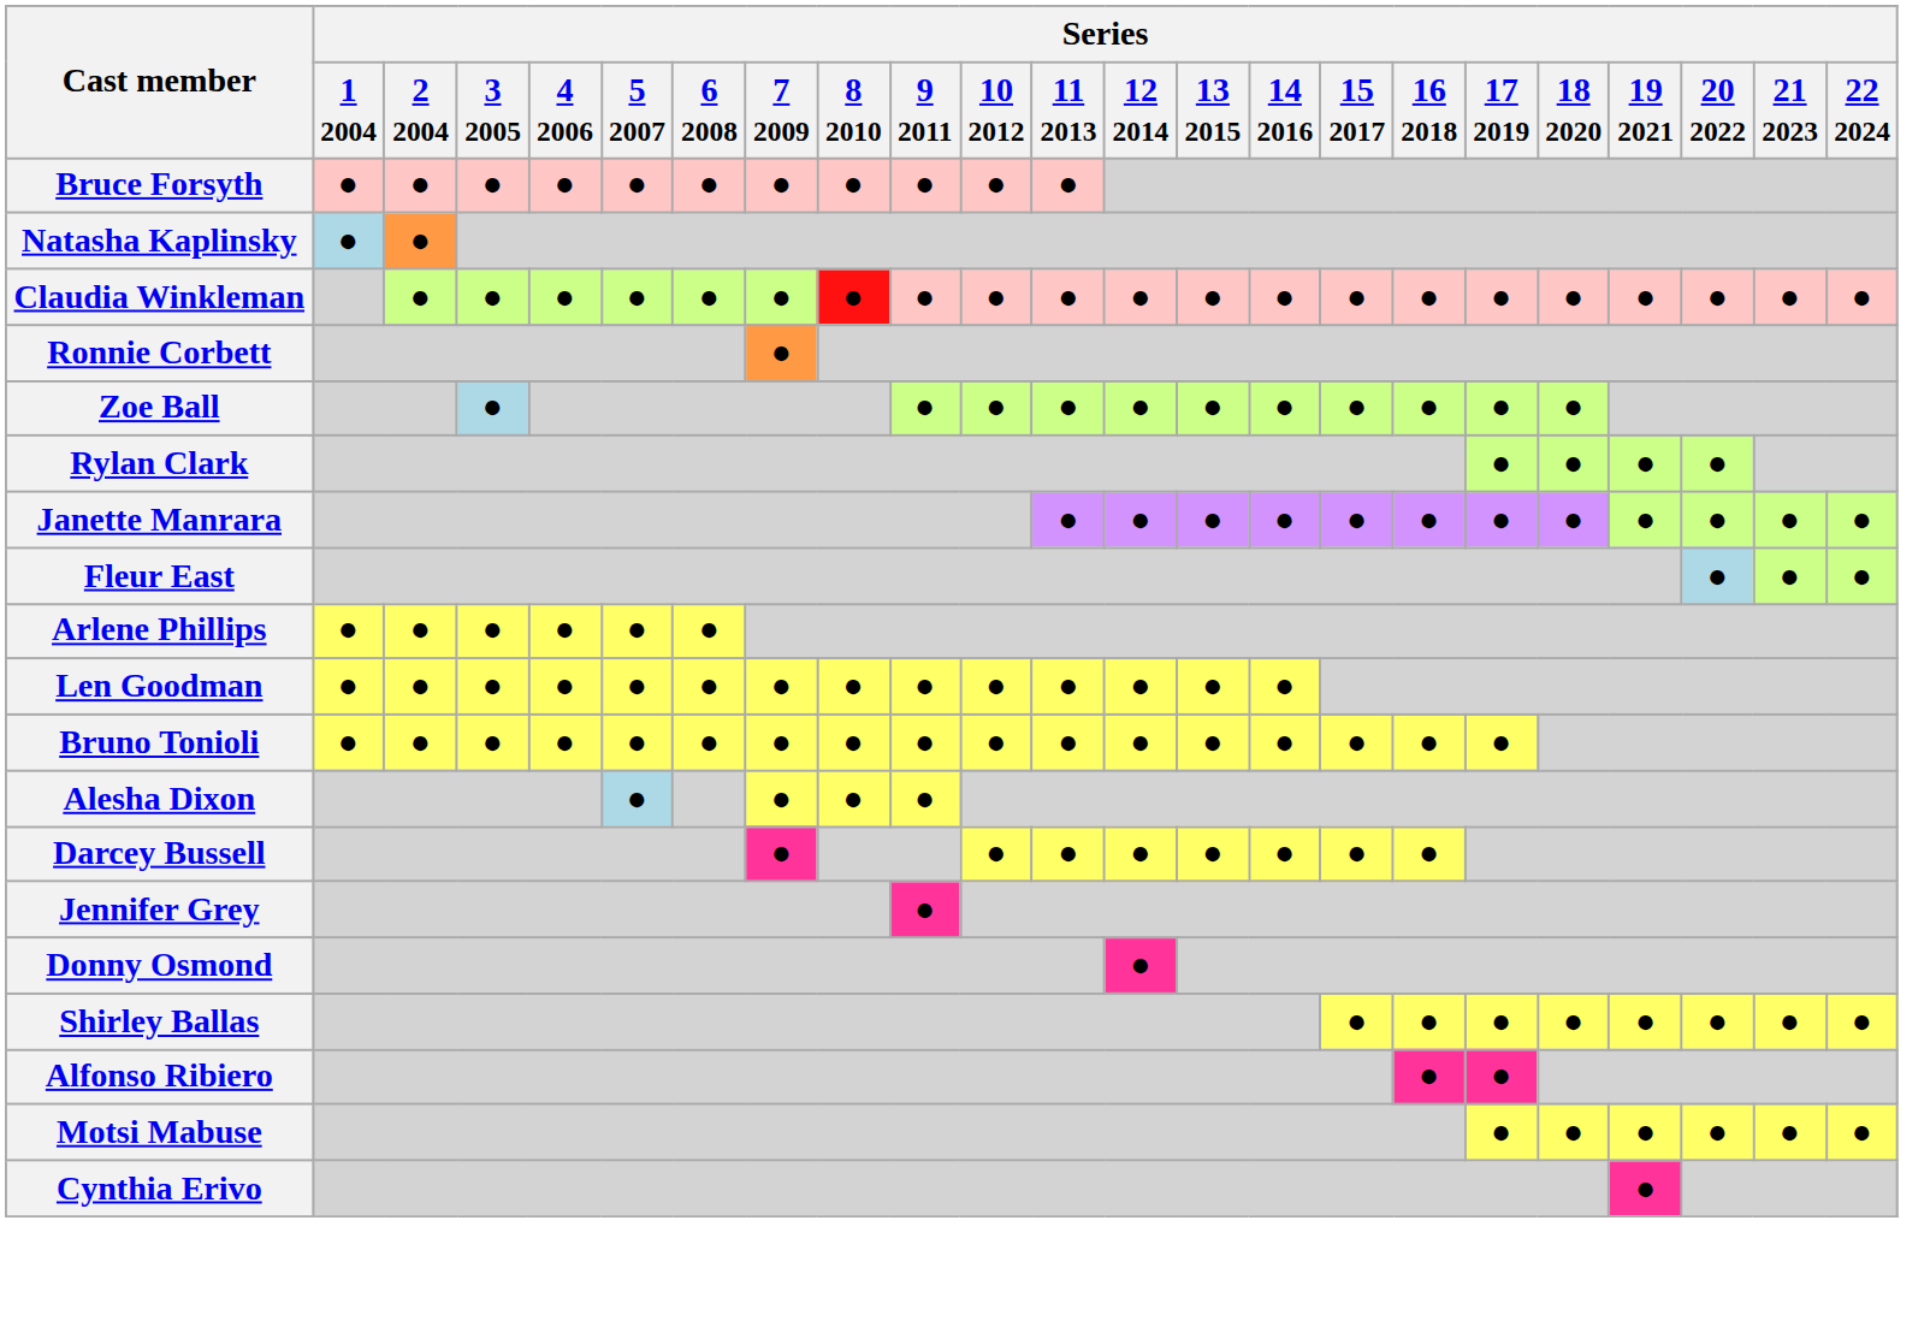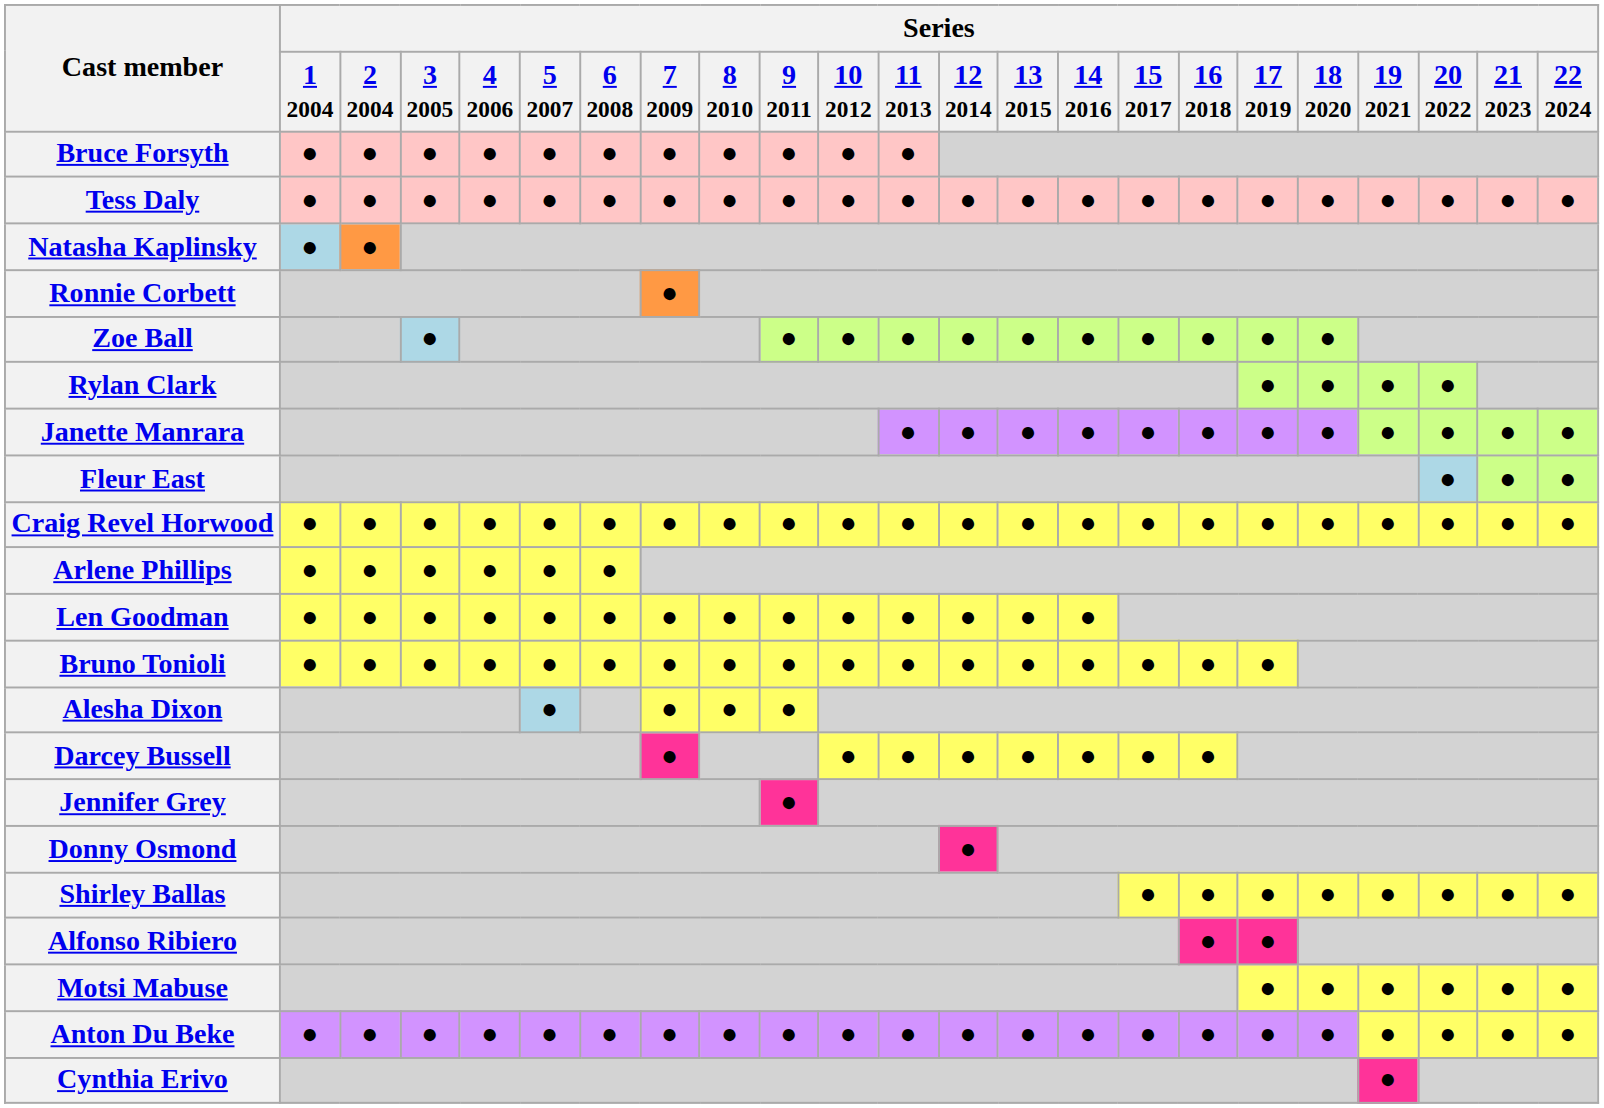 <table class="wikitable nowrap unsortable" style="text-align:center; font-size:90%">
 <tr>
 <th rowspan="2" scope="col">Cast member</th>
 <th colspan="22" style="text-align:center" scope="col">Series</th>
 </tr>
 <tr>
 <th width="15"><a href='#'>1</a><br><small>2004</small></th>
 <th width="15"><a href='#'>2</a><br><small>2004</small></th>
 <th width="15"><a href='#'>3</a><br><small>2005</small></th>
 <th width="15"><a href='#'>4</a><br><small>2006</small></th>
 <th width="15"><a href='#'>5</a><br><small>2007</small></th>
 <th width="15"><a href='#'>6</a><br><small>2008</small></th>
 <th width="15"><a href='#'>7</a><br><small>2009</small></th>
 <th width="15"><a href='#'>8</a><br><small>2010</small></th>
 <th width="15"><a href='#'>9</a><br><small>2011</small></th>
 <th width="15"><a href='#'>10</a><br><small>2012</small></th>
 <th width="15"><a href='#'>11</a><br><small>2013</small></th>
 <th width="15"><a href='#'>12</a><br><small>2014</small></th>
 <th width="15"><a href='#'>13</a><br><small>2015</small></th>
 <th width="15"><a href='#'>14</a><br><small>2016</small></th>
 <th width="15"><a href='#'>15</a><br><small>2017</small></th>
 <th width="15"><a href='#'>16</a><br><small>2018</small></th>
 <th width="15"><a href='#'>17</a><br><small>2019</small></th>
 <th width="15"><a href='#'>18</a><br><small>2020</small></th>
 <th width="15"><a href='#'>19</a><br><small>2021</small></th>
 <th width="15"><a href='#'>20</a><br><small>2022</small></th>
 <th width="15"><a href='#'>21</a><br><small>2023</small></th>
 <th width="15"><a href='#'>22</a><br><small>2024</small></th>
 </tr>
 <tr>
 <th scope="row"><a href='#'>Bruce Forsyth</a></th>
 <td bgcolor="ffc6c6">●</td>
 <td bgcolor="ffc6c6">●</td>
 <td bgcolor="ffc6c6">●</td>
 <td bgcolor="ffc6c6">●</td>
 <td bgcolor="ffc6c6">●</td>
 <td bgcolor="ffc6c6">●</td>
 <td bgcolor="ffc6c6">●</td>
 <td bgcolor="ffc6c6">●</td>
 <td bgcolor="ffc6c6">●</td>
 <td bgcolor="ffc6c6">●</td>
 <td bgcolor="ffc6c6">●</td>
 <td colspan="11" bgcolor="lightgrey"></td>
 </tr>
 <tr>
-<th scope="row"><a href='#'>Natasha Kaplinsky</a></th>
-<td bgcolor="lightblue">●</td>
-<td bgcolor="FF9944">●</td>
-<td colspan="20" bgcolor="lightgrey"></td>
-</tr>
-<tr>
-<th scope="row"><a href='#'>Claudia Winkleman</a></th>
-<td bgcolor="lightgrey"></td>
-<td bgcolor="ccff88">●</td>
-<td bgcolor="ccff88">●</td>
-<td bgcolor="ccff88">●</td>
-<td bgcolor="ccff88">●</td>
-<td bgcolor="ccff88">●</td>
-<td bgcolor="ccff88">●</td>
-<td bgcolor="#FF1111">●</td>
+<th scope="row"><a href='#'>Tess Daly</a></th>
 <td bgcolor="ffc6c6">●</td>
 <td bgcolor="ffc6c6">●</td>
 <td bgcolor="ffc6c6">●</td>
 <td bgcolor="ffc6c6">●</td>
 <td bgcolor="ffc6c6">●</td>
 <td bgcolor="ffc6c6">●</td>
 <td bgcolor="ffc6c6">●</td>
 <td bgcolor="ffc6c6">●</td>
 <td bgcolor="ffc6c6">●</td>
 <td bgcolor="ffc6c6">●</td>
 <td bgcolor="ffc6c6">●</td>
 <td bgcolor="ffc6c6">●</td>
 <td bgcolor="ffc6c6">●</td>
 <td bgcolor="ffc6c6">●</td>
+<td bgcolor="ffc6c6">●</td>
+<td bgcolor="ffc6c6">●</td>
+<td bgcolor="ffc6c6">●</td>
+<td bgcolor="ffc6c6">●</td>
+<td bgcolor="ffc6c6">●</td>
+<td bgcolor="ffc6c6">●</td>
+<td bgcolor="ffc6c6">●</td>
+<td bgcolor="ffc6c6">●</td>
+</tr>
+<tr>
+<th scope="row"><a href='#'>Natasha Kaplinsky</a></th>
+<td bgcolor="lightblue">●</td>
+<td bgcolor="FF9944">●</td>
+<td colspan="20" bgcolor="lightgrey"></td>
 </tr>
 <tr>
 <th scope="row"><a href='#'>Ronnie Corbett</a></th>
 <td colspan="6" bgcolor="lightgrey"></td>
 <td bgcolor="FF9944">●</td>
 <td colspan="15" bgcolor="lightgrey"></td>
 </tr>
 <tr>
 <th scope="row"><a href='#'>Zoe Ball</a></th>
 <td colspan="2" bgcolor="lightgrey"></td>
 <td bgcolor="lightblue">●</td>
 <td colspan="5" bgcolor="lightgrey"></td>
 <td bgcolor="ccff88">●</td>
 <td bgcolor="ccff88">●</td>
 <td bgcolor="ccff88">●</td>
 <td bgcolor="ccff88">●</td>
 <td bgcolor="ccff88">●</td>
 <td bgcolor="ccff88">●</td>
 <td bgcolor="ccff88">●</td>
 <td bgcolor="ccff88">●</td>
 <td bgcolor="ccff88">●</td>
 <td bgcolor="ccff88">●</td>
 <td colspan="4" bgcolor="lightgrey"></td>
 </tr>
 <tr>
 <th scope="row"><a href='#'>Rylan Clark</a></th>
 <td colspan="16" bgcolor="lightgrey"></td>
 <td bgcolor="ccff88">●</td>
 <td bgcolor="ccff88">●</td>
 <td bgcolor="ccff88">●</td>
 <td bgcolor="ccff88">●</td>
 <td colspan="2" bgcolor="lightgrey"></td>
 </tr>
 <tr>
 <th scope="row"><a href='#'>Janette Manrara</a></th>
 <td colspan="10" bgcolor="lightgrey"></td>
 <td bgcolor="d293ff">●</td>
 <td bgcolor="d293ff">●</td>
 <td bgcolor="d293ff">●</td>
 <td bgcolor="d293ff">●</td>
 <td bgcolor="d293ff">●</td>
 <td bgcolor="d293ff">●</td>
 <td bgcolor="d293ff">●</td>
 <td bgcolor="d293ff">●</td>
 <td bgcolor="ccff88">●</td>
 <td bgcolor="ccff88">●</td>
 <td bgcolor="ccff88">●</td>
 <td bgcolor="ccff88">●</td>
 </tr>
 <tr>
 <th scope="row"><a href='#'>Fleur East</a></th>
 <td colspan="19" bgcolor="lightgrey"></td>
 <td bgcolor="lightblue">●</td>
 <td bgcolor="ccff88">●</td>
 <td bgcolor="ccff88">●</td>
+</tr>
+<tr>
+<th scope="row"><a href='#'>Craig Revel Horwood</a></th>
+<td bgcolor="FFFF66">●</td>
+<td bgcolor="FFFF66">●</td>
+<td bgcolor="FFFF66">●</td>
+<td bgcolor="FFFF66">●</td>
+<td bgcolor="FFFF66">●</td>
+<td bgcolor="FFFF66">●</td>
+<td bgcolor="FFFF66">●</td>
+<td bgcolor="FFFF66">●</td>
+<td bgcolor="FFFF66">●</td>
+<td bgcolor="FFFF66">●</td>
+<td bgcolor="FFFF66">●</td>
+<td bgcolor="FFFF66">●</td>
+<td bgcolor="FFFF66">●</td>
+<td bgcolor="FFFF66">●</td>
+<td bgcolor="FFFF66">●</td>
+<td bgcolor="FFFF66">●</td>
+<td bgcolor="FFFF66">●</td>
+<td bgcolor="FFFF66">●</td>
+<td bgcolor="FFFF66">●</td>
+<td bgcolor="FFFF66">●</td>
+<td bgcolor="FFFF66">●</td>
+<td bgcolor="FFFF66">●</td>
 </tr>
 <tr>
 <th scope="row"><a href='#'>Arlene Phillips</a></th>
 <td bgcolor="FFFF66">●</td>
 <td bgcolor="FFFF66">●</td>
 <td bgcolor="FFFF66">●</td>
 <td bgcolor="FFFF66">●</td>
 <td bgcolor="FFFF66">●</td>
 <td bgcolor="FFFF66">●</td>
 <td colspan="16" bgcolor="lightgrey"></td>
 </tr>
 <tr>
 <th scope="row"><a href='#'>Len Goodman</a></th>
 <td bgcolor="FFFF66">●</td>
 <td bgcolor="FFFF66">●</td>
 <td bgcolor="FFFF66">●</td>
 <td bgcolor="FFFF66">●</td>
 <td bgcolor="FFFF66">●</td>
 <td bgcolor="FFFF66">●</td>
 <td bgcolor="FFFF66">●</td>
 <td bgcolor="FFFF66">●</td>
 <td bgcolor="FFFF66">●</td>
 <td bgcolor="FFFF66">●</td>
 <td bgcolor="FFFF66">●</td>
 <td bgcolor="FFFF66">●</td>
 <td bgcolor="FFFF66">●</td>
 <td bgcolor="FFFF66">●</td>
 <td colspan="8" bgcolor="lightgrey"></td>
 </tr>
 <tr>
 <th scope="row"><a href='#'>Bruno Tonioli</a></th>
 <td bgcolor="FFFF66">●</td>
 <td bgcolor="FFFF66">●</td>
 <td bgcolor="FFFF66">●</td>
 <td bgcolor="FFFF66">●</td>
 <td bgcolor="FFFF66">●</td>
 <td bgcolor="FFFF66">●</td>
 <td bgcolor="FFFF66">●</td>
 <td bgcolor="FFFF66">●</td>
 <td bgcolor="FFFF66">●</td>
 <td bgcolor="FFFF66">●</td>
 <td bgcolor="FFFF66">●</td>
 <td bgcolor="FFFF66">●</td>
 <td bgcolor="FFFF66">●</td>
 <td bgcolor="FFFF66">●</td>
 <td bgcolor="FFFF66">●</td>
 <td bgcolor="FFFF66">●</td>
 <td bgcolor="FFFF66">●</td>
 <td colspan="5" bgcolor="lightgrey"></td>
 </tr>
 <tr>
 <th scope="row"><a href='#'>Alesha Dixon</a></th>
 <td colspan="4" bgcolor="lightgrey"></td>
 <td bgcolor="lightblue">●</td>
 <td bgcolor="lightgrey"></td>
 <td bgcolor="FFFF66">●</td>
 <td bgcolor="FFFF66">●</td>
 <td bgcolor="FFFF66">●</td>
 <td colspan="13" bgcolor="lightgrey"></td>
 </tr>
 <tr>
 <th scope="row"><a href='#'>Darcey Bussell</a></th>
 <td colspan="6" bgcolor="lightgrey"></td>
 <td bgcolor="FF3399">●</td>
 <td colspan="2" bgcolor="lightgrey"></td>
 <td bgcolor="FFFF66">●</td>
 <td bgcolor="FFFF66">●</td>
 <td bgcolor="FFFF66">●</td>
 <td bgcolor="FFFF66">●</td>
 <td bgcolor="FFFF66">●</td>
 <td bgcolor="FFFF66">●</td>
 <td bgcolor="FFFF66">●</td>
 <td colspan="6" bgcolor="lightgrey"></td>
 </tr>
 <tr>
 <th scope="row"><a href='#'>Jennifer Grey</a></th>
 <td colspan="8" bgcolor="lightgrey"></td>
 <td bgcolor="FF3399">●</td>
 <td colspan="13" bgcolor="lightgrey"></td>
 </tr>
 <tr>
 <th scope="row"><a href='#'>Donny Osmond</a></th>
 <td colspan="11" bgcolor="lightgrey"></td>
 <td bgcolor="FF3399">●</td>
 <td colspan="10" bgcolor="lightgrey"></td>
 </tr>
 <tr>
 <th scope="row"><a href='#'>Shirley Ballas</a></th>
 <td colspan="14" bgcolor="lightgrey"></td>
 <td bgcolor="FFFF66">●</td>
 <td bgcolor="FFFF66">●</td>
 <td bgcolor="FFFF66">●</td>
 <td bgcolor="FFFF66">●</td>
 <td bgcolor="FFFF66">●</td>
 <td bgcolor="FFFF66">●</td>
 <td bgcolor="FFFF66">●</td>
 <td bgcolor="FFFF66">●</td>
 </tr>
 <tr>
 <th scope="row"><a href='#'>Alfonso Ribiero</a></th>
 <td colspan="15" bgcolor="lightgrey"></td>
 <td bgcolor="FF3399">●</td>
 <td bgcolor="FF3399">●</td>
 <td colspan="5" bgcolor="lightgrey"></td>
 </tr>
 <tr>
 <th scope="row"><a href='#'>Motsi Mabuse</a></th>
 <td colspan="16" bgcolor="lightgrey"></td>
 <td bgcolor="FFFF66">●</td>
 <td bgcolor="FFFF66">●</td>
 <td bgcolor="FFFF66">●</td>
 <td bgcolor="FFFF66">●</td>
 <td bgcolor="FFFF66">●</td>
 <td bgcolor="FFFF66">●</td>
 </tr>
 <tr>
+<th scope="row"><a href='#'>Anton Du Beke</a></th>
+<td bgcolor="d293ff">●</td>
+<td bgcolor="d293ff">●</td>
+<td bgcolor="d293ff">●</td>
+<td bgcolor="d293ff">●</td>
+<td bgcolor="d293ff">●</td>
+<td bgcolor="d293ff">●</td>
+<td bgcolor="d293ff">●</td>
+<td bgcolor="d293ff">●</td>
+<td bgcolor="d293ff">●</td>
+<td bgcolor="d293ff">●</td>
+<td bgcolor="d293ff">●</td>
+<td bgcolor="d293ff">●</td>
+<td bgcolor="d293ff">●</td>
+<td bgcolor="d293ff">●</td>
+<td bgcolor="d293ff">●</td>
+<td bgcolor="d293ff">●</td>
+<td bgcolor="d293ff">●</td>
+<td bgcolor="d293ff">●</td>
+<td bgcolor="FFFF66">●</td>
+<td bgcolor="FFFF66">●</td>
+<td bgcolor="FFFF66">●</td>
+<td bgcolor="FFFF66">●</td>
+</tr>
+<tr>
 <th scope="row"><a href='#'>Cynthia Erivo</a></th>
 <td colspan="18" bgcolor="lightgrey"></td>
 <td bgcolor="FF3399">●</td>
 <td colspan="3" bgcolor="lightgrey"></td>
 </tr>
 </table>
